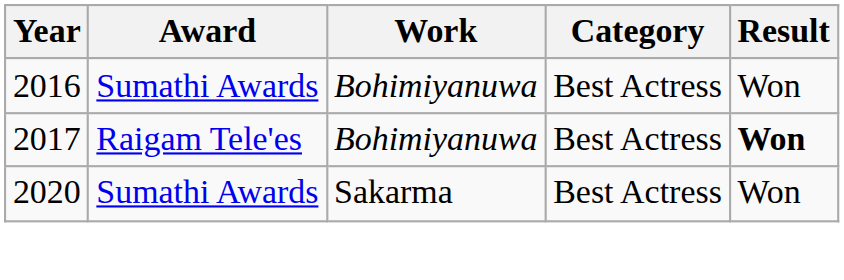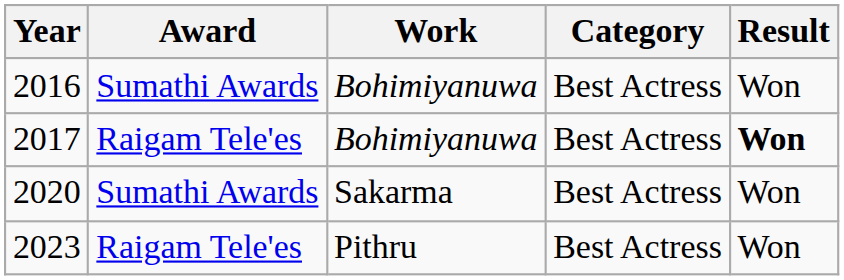 <table class="wikitable">
 <tr>
 <th>Year</th>
 <th>Award</th>
 <th>Work</th>
 <th>Category</th>
 <th>Result</th>
 </tr>
 <tr>
 <td>2016</td>
 <td><a href='#'>Sumathi Awards</a></td>
 <td><em>Bohimiyanuwa</em></td>
 <td>Best Actress</td>
 <td>Won</td>
 </tr>
 <tr>
 <td>2017</td>
 <td><a href='#'>Raigam Tele'es</a></td>
 <td><em>Bohimiyanuwa</em></td>
 <td>Best Actress</td>
 <td><strong>Won</strong></td>
 </tr>
 <tr>
 <td>2020</td>
 <td><a href='#'>Sumathi Awards</a></td>
 <td>Sakarma</td>
 <td>Best Actress</td>
 <td>Won</td>
 </tr>
+<tr>
+<td>2023</td>
+<td><a href='#'>Raigam Tele'es</a></td>
+<td>Pithru</td>
+<td>Best Actress</td>
+<td>Won</td>
+</tr>
 </table>
